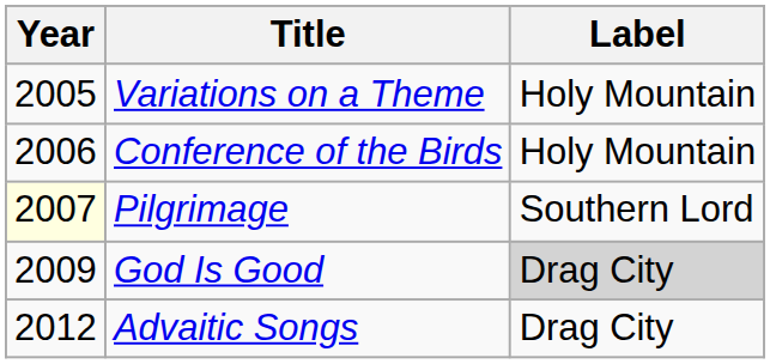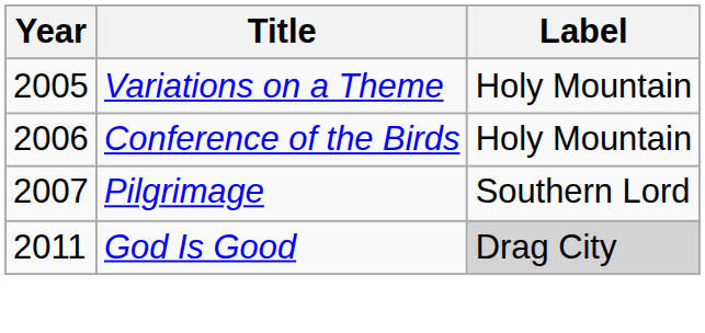 <table class="wikitable">
 <tr>
 <th>Year</th>
 <th>Title</th>
 <th>Label</th>
 </tr>
 <tr>
 <td>2005</td>
 <td><em><a href='#'>Variations on a Theme</a></em></td>
 <td>Holy Mountain</td>
 </tr>
 <tr>
 <td>2006</td>
 <td><em><a href='#'>Conference of the Birds</a></em></td>
 <td>Holy Mountain</td>
 </tr>
 <tr>
-<td style="background: lightyellow;">2007</td>
+<td>2007</td>
 <td><em><a href='#'>Pilgrimage</a></em></td>
 <td>Southern Lord</td>
 </tr>
 <tr>
-<td>2009</td>
+<td>2011</td>
 <td><em><a href='#'>God Is Good</a></em></td>
 <td style="background: lightgrey;">Drag City</td>
 </tr>
-<tr>
-<td>2012</td>
-<td><em><a href='#'>Advaitic Songs</a></em></td>
-<td>Drag City</td>
-</tr>
 </table>
